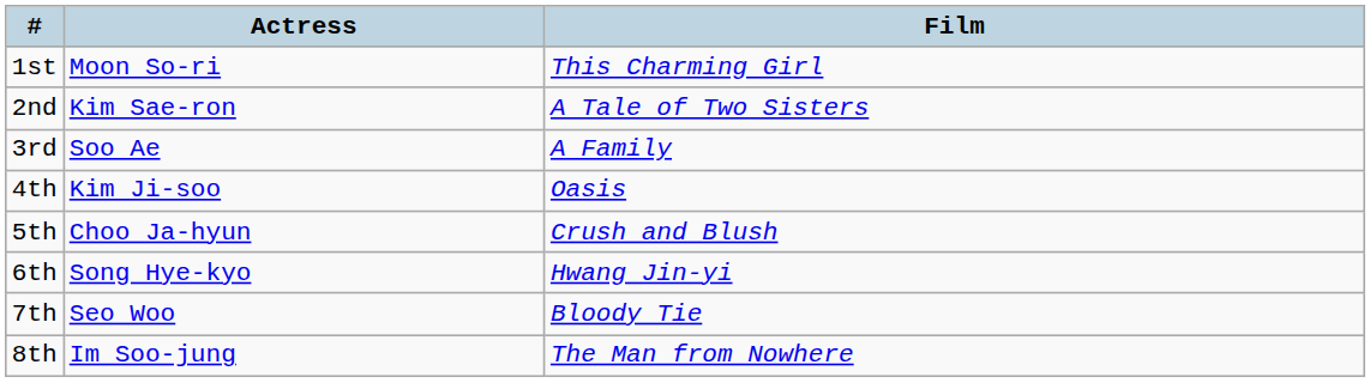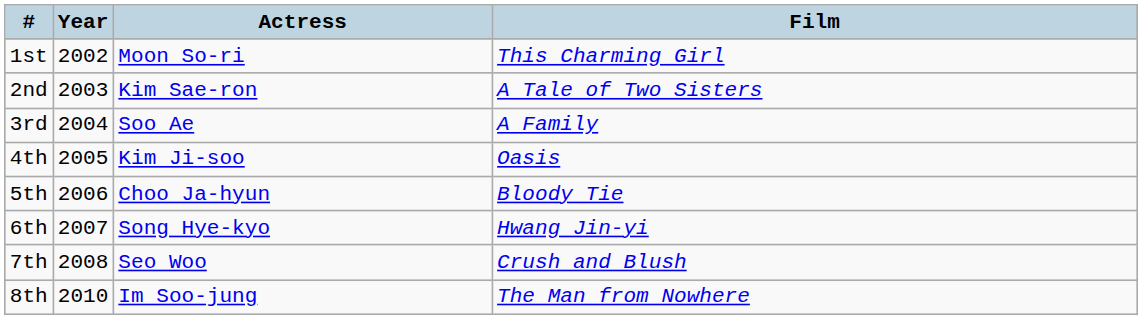 <table class="wikitable" style="width:700px">
 <tr>
 <th style="background:#BED5E1; width:10px">#</th>
+<th style="background:#BED5E1; width:10px">Year</th>
 <th style="background:#BED5E1;">Actress</th>
 <th style="background:#BED5E1;">Film</th>
 </tr>
 <tr>
 <td>1st</td>
+<td>2002</td>
 <td><a href='#'>Moon So-ri</a></td>
 <td><em><a href='#'>This Charming Girl</a></em></td>
 </tr>
 <tr>
 <td>2nd</td>
+<td>2003</td>
 <td><a href='#'>Kim Sae-ron</a></td>
 <td><em><a href='#'>A Tale of Two Sisters</a></em></td>
 </tr>
 <tr>
 <td>3rd</td>
+<td>2004</td>
 <td><a href='#'>Soo Ae</a></td>
 <td><em><a href='#'>A Family</a></em></td>
 </tr>
 <tr>
 <td>4th</td>
+<td>2005</td>
 <td><a href='#'>Kim Ji-soo</a></td>
 <td><em><a href='#'>Oasis</a></em></td>
 </tr>
 <tr>
 <td>5th</td>
+<td>2006</td>
 <td><a href='#'>Choo Ja-hyun</a></td>
-<td><em><a href='#'>Crush and Blush</a></em></td>
+<td><em><a href='#'>Bloody Tie</a></em></td>
 </tr>
 <tr>
 <td>6th</td>
+<td>2007</td>
 <td><a href='#'>Song Hye-kyo</a></td>
 <td><em><a href='#'>Hwang Jin-yi</a></em></td>
 </tr>
 <tr>
 <td>7th</td>
+<td>2008</td>
 <td><a href='#'>Seo Woo</a></td>
-<td><em><a href='#'>Bloody Tie</a></em></td>
+<td><em><a href='#'>Crush and Blush</a></em></td>
 </tr>
 <tr>
 <td>8th</td>
+<td>2010</td>
 <td><a href='#'>Im Soo-jung</a></td>
 <td><em><a href='#'>The Man from Nowhere</a></em></td>
 </tr>
 </table>
